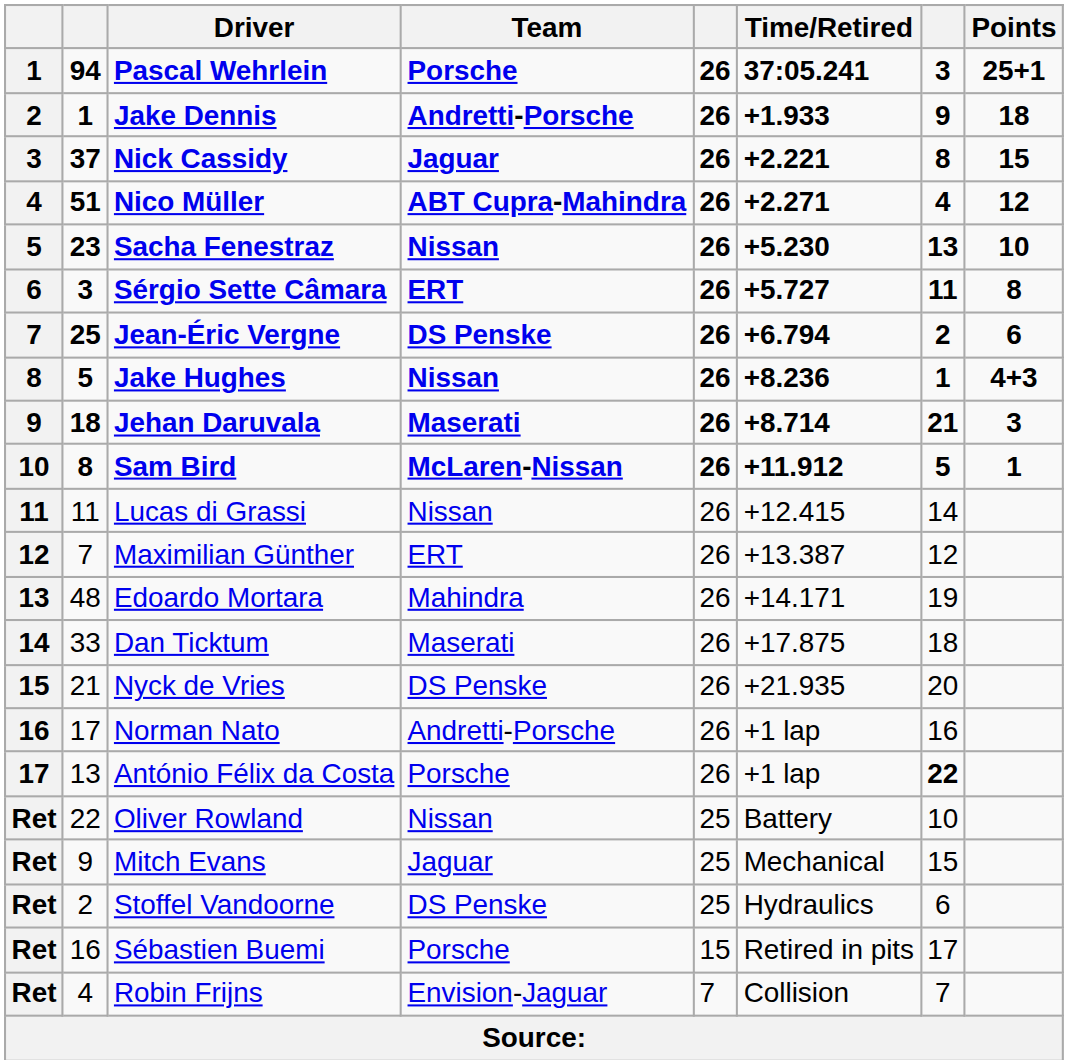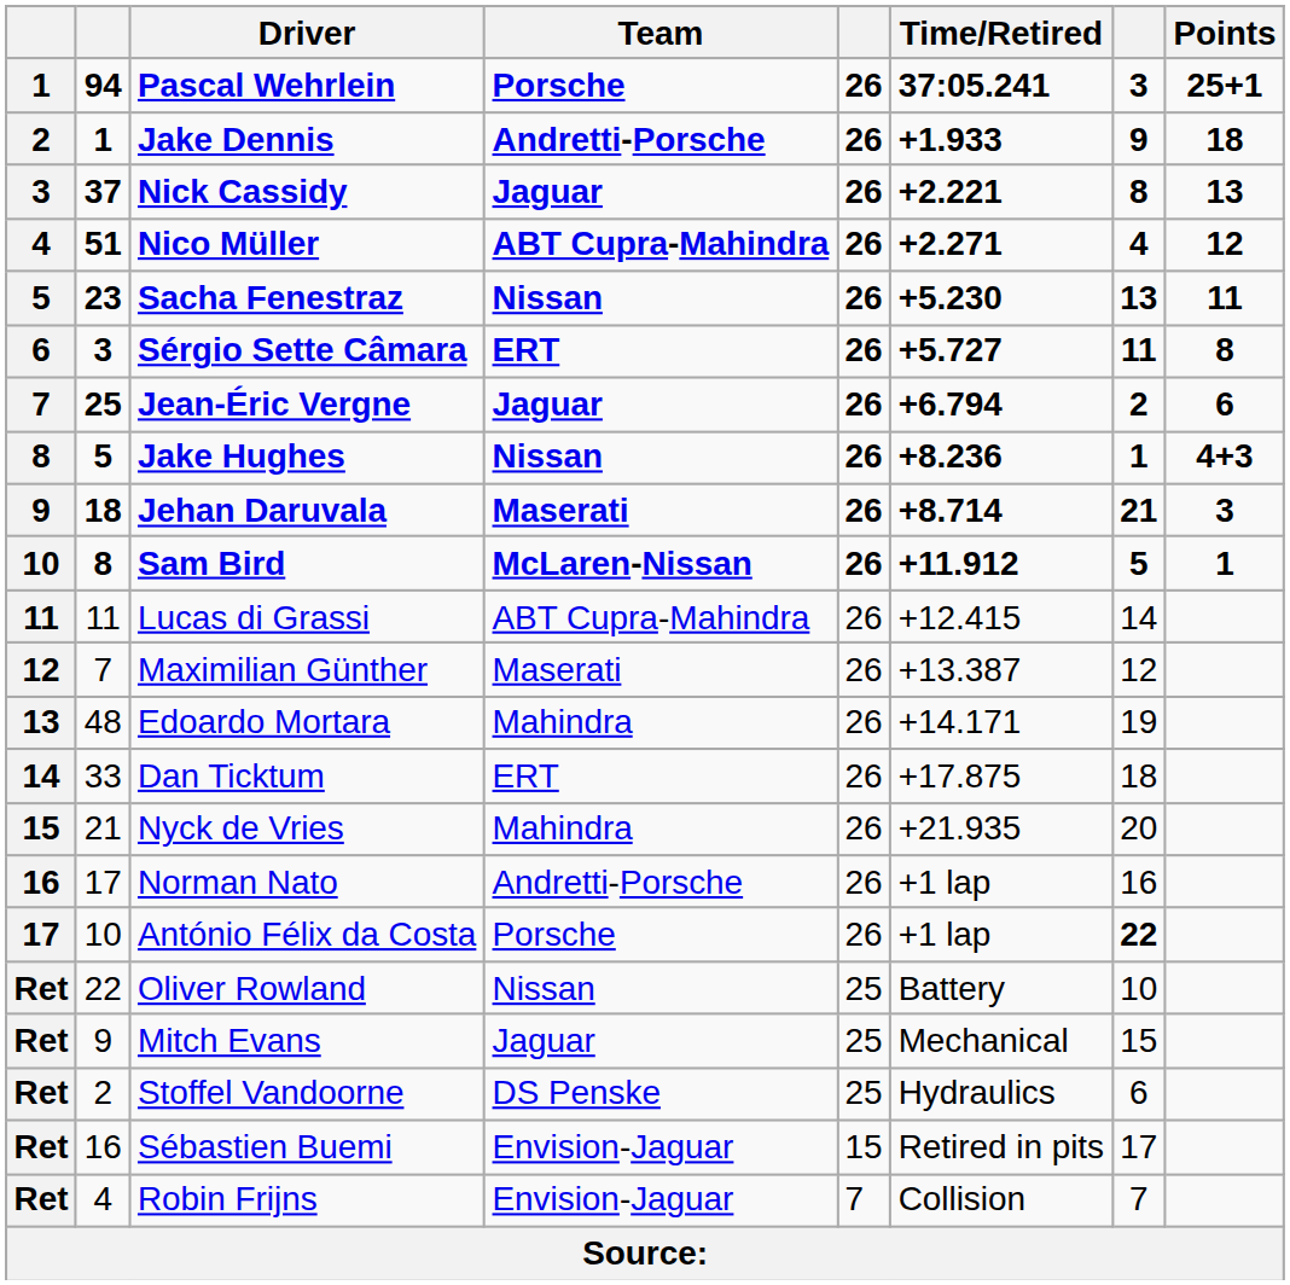 <table class="wikitable sortable" style="font-size: 85%">
 <tr>
 <th scope="col"></th>
 <th scope="col"></th>
 <th scope="col">Driver</th>
 <th scope="col">Team</th>
 <th scope="col"></th>
 <th scope="col" class="unsortable">Time/Retired</th>
 <th scope="col"></th>
 <th scope="col">Points</th>
 </tr>
 <tr>
 <th scope="row">1</th>
 <td align="center"><strong>94</strong></td>
 <td data-sort-value=""><strong> <a href='#'>Pascal Wehrlein</a></strong></td>
 <td><strong><a href='#'>Porsche</a></strong></td>
 <td><strong>26</strong></td>
 <td><strong>37:05.241</strong></td>
 <td align="center"><strong>3</strong></td>
 <td align="center"><strong>25+1</strong></td>
 </tr>
 <tr>
 <th scope="row">2</th>
 <td align="center"><strong>1</strong></td>
 <td data-sort-value=""><strong> <a href='#'>Jake Dennis</a></strong></td>
 <td><strong><a href='#'>Andretti</a>-<a href='#'>Porsche</a></strong></td>
 <td><strong>26</strong></td>
 <td><strong>+1.933</strong></td>
 <td align="center"><strong>9</strong></td>
 <td align="center"><strong>18</strong></td>
 </tr>
 <tr>
 <th scope="row">3</th>
 <td align="center"><strong>37</strong></td>
 <td data-sort-value=""><strong> <a href='#'>Nick Cassidy</a></strong></td>
 <td><strong><a href='#'>Jaguar</a></strong></td>
 <td><strong>26</strong></td>
 <td><strong>+2.221</strong></td>
 <td align="center"><strong>8</strong></td>
-<td align="center"><strong>15</strong></td>
+<td align="center"><strong>13</strong></td>
 </tr>
 <tr>
 <th scope="row">4</th>
 <td align="center"><strong>51</strong></td>
 <td data-sort-value=""><strong> <a href='#'>Nico Müller</a></strong></td>
 <td><strong><a href='#'>ABT Cupra</a>-<a href='#'>Mahindra</a></strong></td>
 <td><strong>26</strong></td>
 <td><strong>+2.271</strong></td>
 <td align="center"><strong>4</strong></td>
 <td align="center"><strong>12</strong></td>
 </tr>
 <tr>
 <th scope="row">5</th>
 <td align="center"><strong>23</strong></td>
 <td data-sort-value=""><strong> <a href='#'>Sacha Fenestraz</a></strong></td>
 <td><strong><a href='#'>Nissan</a></strong></td>
 <td><strong>26</strong></td>
 <td><strong>+5.230</strong></td>
 <td align="center"><strong>13</strong></td>
-<td align="center"><strong>10</strong></td>
+<td align="center"><strong>11</strong></td>
 </tr>
 <tr>
 <th scope="row">6</th>
 <td align="center"><strong>3</strong></td>
 <td data-sort-value=""><strong> <a href='#'>Sérgio Sette Câmara</a></strong></td>
 <td><strong><a href='#'>ERT</a></strong></td>
 <td><strong>26</strong></td>
 <td><strong>+5.727</strong></td>
 <td align="center"><strong>11</strong></td>
 <td align="center"><strong>8</strong></td>
 </tr>
 <tr>
 <th scope="row">7</th>
 <td align="center"><strong>25</strong></td>
 <td data-sort-value=""><strong> <a href='#'>Jean-Éric Vergne</a></strong></td>
-<td><strong><a href='#'>DS Penske</a></strong></td>
+<td><strong><a href='#'>Jaguar</a></strong></td>
 <td><strong>26</strong></td>
 <td><strong>+6.794</strong></td>
 <td align="center"><strong>2</strong></td>
 <td align="center"><strong>6</strong></td>
 </tr>
 <tr>
 <th scope="row">8</th>
 <td align="center"><strong>5</strong></td>
 <td data-sort-value=""><strong> <a href='#'>Jake Hughes</a></strong></td>
 <td><strong><a href='#'>Nissan</a></strong></td>
 <td><strong>26</strong></td>
 <td><strong>+8.236</strong></td>
 <td align="center"><strong>1</strong></td>
 <td align="center"><strong>4+3</strong></td>
 </tr>
 <tr>
 <th scope="row">9</th>
 <td align="center"><strong>18</strong></td>
 <td data-sort-value=""><strong> <a href='#'>Jehan Daruvala</a></strong></td>
 <td><strong><a href='#'>Maserati</a></strong></td>
 <td><strong>26</strong></td>
 <td><strong>+8.714</strong></td>
 <td align="center"><strong>21</strong></td>
 <td align="center"><strong>3</strong></td>
 </tr>
 <tr>
 <th scope="row">10</th>
 <td align="center"><strong>8</strong></td>
 <td data-sort-value=""><strong> <a href='#'>Sam Bird</a></strong></td>
 <td><strong><a href='#'>McLaren</a>-<a href='#'>Nissan</a></strong></td>
 <td><strong>26</strong></td>
 <td><strong>+11.912</strong></td>
 <td align="center"><strong>5</strong></td>
 <td align="center"><strong>1</strong></td>
 </tr>
 <tr>
 <th scope="row">11</th>
 <td align="center">11</td>
 <td data-sort-value=""> <a href='#'>Lucas di Grassi</a></td>
-<td><a href='#'>Nissan</a></td>
+<td><a href='#'>ABT Cupra</a>-<a href='#'>Mahindra</a></td>
 <td>26</td>
 <td>+12.415</td>
 <td align="center">14</td>
 <td align="center"></td>
 </tr>
 <tr>
 <th scope="row">12</th>
 <td align="center">7</td>
 <td data-sort-value=""> <a href='#'>Maximilian Günther</a></td>
-<td><a href='#'>ERT</a></td>
+<td><a href='#'>Maserati</a></td>
 <td>26</td>
 <td>+13.387</td>
 <td align="center">12</td>
 <td align="center"></td>
 </tr>
 <tr>
 <th scope="row">13</th>
 <td align="center">48</td>
 <td data-sort-value=""> <a href='#'>Edoardo Mortara</a></td>
 <td><a href='#'>Mahindra</a></td>
 <td>26</td>
 <td>+14.171</td>
 <td align="center">19</td>
 <td align="center"></td>
 </tr>
 <tr>
 <th scope="row">14</th>
 <td align="center">33</td>
 <td data-sort-value=""> <a href='#'>Dan Ticktum</a></td>
-<td><a href='#'>Maserati</a></td>
+<td><a href='#'>ERT</a></td>
 <td>26</td>
 <td>+17.875</td>
 <td align="center">18</td>
 <td align="center"></td>
 </tr>
 <tr>
 <th scope="row">15</th>
 <td align="center">21</td>
 <td data-sort-value=""> <a href='#'>Nyck de Vries</a></td>
-<td><a href='#'>DS Penske</a></td>
+<td><a href='#'>Mahindra</a></td>
 <td>26</td>
 <td>+21.935</td>
 <td align="center">20</td>
 <td align="center"></td>
 </tr>
 <tr>
 <th scope="row">16</th>
 <td align="center">17</td>
 <td data-sort-value=""> <a href='#'>Norman Nato</a></td>
 <td><a href='#'>Andretti</a>-<a href='#'>Porsche</a></td>
 <td>26</td>
 <td>+1 lap</td>
 <td align="center">16</td>
 <td align="center"></td>
 </tr>
 <tr>
 <th scope="row">17</th>
-<td align="center">13</td>
+<td align="center">10</td>
 <td data-sort-value=""> <a href='#'>António Félix da Costa</a></td>
 <td><a href='#'>Porsche</a></td>
 <td>26</td>
 <td>+1 lap</td>
 <td align="center"><strong>22</strong></td>
 <td align="center"></td>
 </tr>
 <tr>
 <th scope="row">Ret</th>
 <td align="center">22</td>
 <td data-sort-value=""> <a href='#'>Oliver Rowland</a></td>
 <td><a href='#'>Nissan</a></td>
 <td>25</td>
 <td>Battery</td>
 <td align="center">10</td>
 <td align="center"></td>
 </tr>
 <tr>
 <th scope="row">Ret</th>
 <td align="center">9</td>
 <td data-sort-value=""> <a href='#'>Mitch Evans</a></td>
 <td><a href='#'>Jaguar</a></td>
 <td>25</td>
 <td>Mechanical</td>
 <td align="center">15</td>
 <td align="center"></td>
 </tr>
 <tr>
 <th scope="row">Ret</th>
 <td align="center">2</td>
 <td data-sort-value=""> <a href='#'>Stoffel Vandoorne</a></td>
 <td><a href='#'>DS Penske</a></td>
 <td>25</td>
 <td>Hydraulics</td>
 <td align="center">6</td>
 <td align="center"></td>
 </tr>
 <tr>
 <th scope="row">Ret</th>
 <td align="center">16</td>
 <td data-sort-value=""> <a href='#'>Sébastien Buemi</a></td>
-<td><a href='#'>Porsche</a></td>
+<td><a href='#'>Envision</a>-<a href='#'>Jaguar</a></td>
 <td>15</td>
 <td>Retired in pits</td>
 <td align="center">17</td>
 <td align="center"></td>
 </tr>
 <tr>
 <th scope="row">Ret</th>
 <td align="center">4</td>
 <td data-sort-value=""> <a href='#'>Robin Frijns</a></td>
 <td><a href='#'>Envision</a>-<a href='#'>Jaguar</a></td>
 <td>7</td>
 <td>Collision</td>
 <td align="center">7</td>
 <td align="center"></td>
 </tr>
 <tr>
 <th colspan="8">Source:</th>
 </tr>
 </table>
